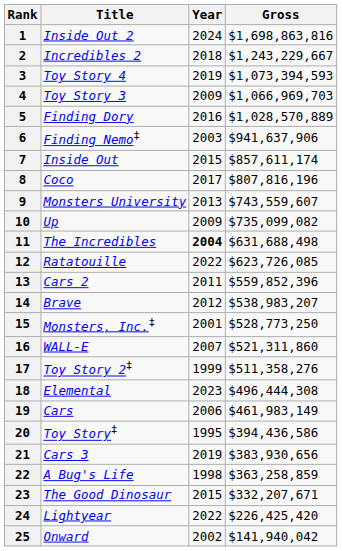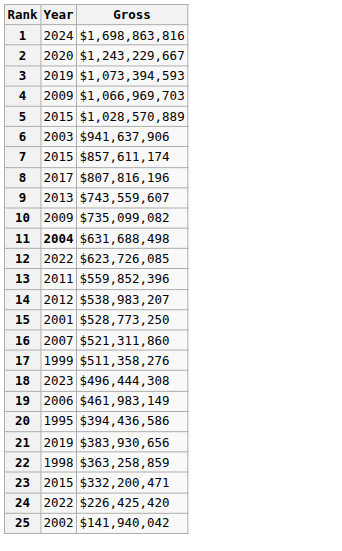 <table class="wikitable sortable">
 <tr>
 <th scope="col">Rank</th>
-<th scope="col">Title</th>
 <th scope="col">Year</th>
 <th scope="col">Gross</th>
 </tr>
 <tr>
 <th>1</th>
-<td><em><a href='#'>Inside Out 2</a></em></td>
 <td>2024</td>
 <td>$1,698,863,816</td>
 </tr>
 <tr>
 <th>2</th>
-<td><em><a href='#'>Incredibles 2</a></em></td>
-<td>2018</td>
+<td>2020</td>
 <td>$1,243,229,667</td>
 </tr>
 <tr>
 <th>3</th>
-<td><em><a href='#'>Toy Story 4</a></em></td>
 <td>2019</td>
 <td>$1,073,394,593</td>
 </tr>
 <tr>
 <th>4</th>
-<td><em><a href='#'>Toy Story 3</a></em></td>
 <td>2009</td>
 <td>$1,066,969,703</td>
 </tr>
 <tr>
 <th>5</th>
-<td><em><a href='#'>Finding Dory</a></em></td>
-<td>2016</td>
+<td>2015</td>
 <td>$1,028,570,889</td>
 </tr>
 <tr>
 <th>6</th>
-<td><em><a href='#'>Finding Nemo</a></em><sup>‡</sup></td>
 <td>2003</td>
 <td>$941,637,906</td>
 </tr>
 <tr>
 <th>7</th>
-<td><em><a href='#'>Inside Out</a></em></td>
 <td>2015</td>
 <td>$857,611,174</td>
 </tr>
 <tr>
 <th>8</th>
-<td><em><a href='#'>Coco</a></em></td>
 <td>2017</td>
 <td>$807,816,196</td>
 </tr>
 <tr>
 <th>9</th>
-<td><em><a href='#'>Monsters University</a></em></td>
 <td>2013</td>
 <td>$743,559,607</td>
 </tr>
 <tr>
 <th>10</th>
-<td><em><a href='#'>Up</a></em></td>
 <td>2009</td>
 <td>$735,099,082</td>
 </tr>
 <tr>
 <th>11</th>
-<td><em><a href='#'>The Incredibles</a></em></td>
 <td><strong>2004</strong></td>
 <td>$631,688,498</td>
 </tr>
 <tr>
 <th>12</th>
-<td><em><a href='#'>Ratatouille</a></em></td>
 <td>2022</td>
 <td>$623,726,085</td>
 </tr>
 <tr>
 <th>13</th>
-<td><em><a href='#'>Cars 2</a></em></td>
 <td>2011</td>
 <td>$559,852,396</td>
 </tr>
 <tr>
 <th>14</th>
-<td><em><a href='#'>Brave</a></em></td>
 <td>2012</td>
 <td>$538,983,207</td>
 </tr>
 <tr>
 <th>15</th>
-<td><em><a href='#'>Monsters, Inc.</a></em><sup>‡</sup></td>
 <td>2001</td>
 <td>$528,773,250</td>
 </tr>
 <tr>
 <th>16</th>
-<td><em><a href='#'>WALL-E</a></em></td>
 <td>2007</td>
 <td>$521,311,860</td>
 </tr>
 <tr>
 <th>17</th>
-<td><em><a href='#'>Toy Story 2</a></em><sup>‡</sup></td>
 <td>1999</td>
 <td>$511,358,276</td>
 </tr>
 <tr>
 <th>18</th>
-<td><em><a href='#'>Elemental</a></em></td>
 <td>2023</td>
 <td>$496,444,308</td>
 </tr>
 <tr>
 <th>19</th>
-<td><em><a href='#'>Cars</a></em></td>
 <td>2006</td>
 <td>$461,983,149</td>
 </tr>
 <tr>
 <th>20</th>
-<td><em><a href='#'>Toy Story</a></em><sup>‡</sup></td>
 <td>1995</td>
 <td>$394,436,586</td>
 </tr>
 <tr>
 <th>21</th>
-<td><em><a href='#'>Cars 3</a></em></td>
 <td>2019</td>
 <td>$383,930,656</td>
 </tr>
 <tr>
 <th>22</th>
-<td><em><a href='#'>A Bug's Life</a></em></td>
 <td>1998</td>
 <td>$363,258,859</td>
 </tr>
 <tr>
 <th>23</th>
-<td><em><a href='#'>The Good Dinosaur</a></em></td>
 <td>2015</td>
-<td>$332,207,671</td>
+<td>$332,200,471</td>
 </tr>
 <tr>
 <th>24</th>
-<td><em><a href='#'>Lightyear</a></em></td>
 <td>2022</td>
 <td>$226,425,420</td>
 </tr>
 <tr>
 <th>25</th>
-<td><em><a href='#'>Onward</a></em></td>
 <td>2002</td>
 <td>$141,940,042</td>
 </tr>
 </table>
